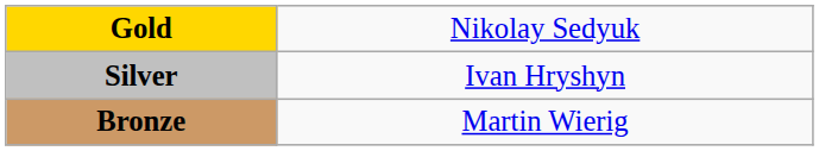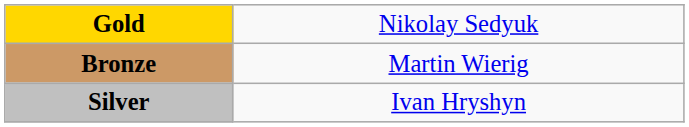 <table class="wikitable" style="text-align:center; " width="35%">
 <tr>
 <td bgcolor="gold"><strong>Gold</strong></td>
 <td><a href='#'>Nikolay Sedyuk</a><br>  <small><em></em></small></td>
 </tr>
 <tr>
+<td bgcolor="CC9966"><strong>Bronze</strong></td>
+<td><a href='#'>Martin Wierig</a><br>  <small><em></em></small></td>
+</tr>
+<tr>
 <td bgcolor="silver"><strong>Silver</strong></td>
 <td><a href='#'>Ivan Hryshyn</a><br>  <small><em></em></small></td>
 </tr>
-<tr>
-<td bgcolor="CC9966"><strong>Bronze</strong></td>
-<td><a href='#'>Martin Wierig</a><br>  <small><em></em></small></td>
-</tr>
 </table>
